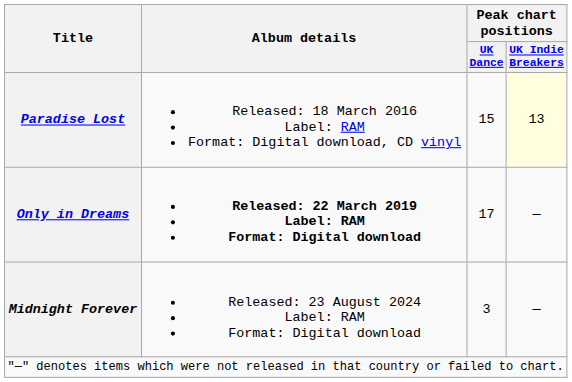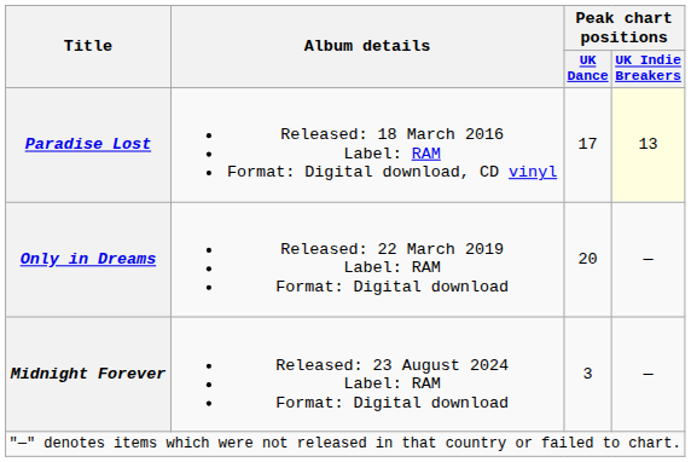 <table class="wikitable plainrowheaders" style="text-align:center;">
 <tr>
 <th scope="col" rowspan="2">Title</th>
 <th scope="col" rowspan="2">Album details</th>
 <th scope="col" colspan="2">Peak chart positions</th>
 </tr>
 <tr>
 <th scope="col" style="width:3em;font-size:85%;"><a href='#'>UK Dance</a></th>
 <th scope="col" style="width:3em;font-size:85%;"><a href='#'>UK Indie Breakers</a></th>
 </tr>
 <tr>
 <th scope="row"><em><a href='#'>Paradise Lost</a></em></th>
 <td><br><ul><li>Released: 18 March 2016</li><li>Label: <a href='#'>RAM</a></li><li>Format: Digital download, CD <a href='#'>vinyl</a></li></ul></td>
-<td>15</td>
+<td>17</td>
 <td style="background: lightyellow;">13</td>
 </tr>
 <tr>
 <th scope="row"><em><a href='#'>Only in Dreams</a></em></th>
-<td><strong><br><ul><li>Released: 22 March 2019</li><li>Label: RAM</li><li>Format: Digital download</li></ul></strong></td>
-<td>17</td>
+<td><br><ul><li>Released: 22 March 2019</li><li>Label: RAM</li><li>Format: Digital download</li></ul></td>
+<td>20</td>
 <td>—</td>
 </tr>
 <tr>
 <th scope="row"><em>Midnight Forever</em></th>
 <td><br><ul><li>Released: 23 August 2024</li><li>Label: RAM</li><li>Format: Digital download</li></ul></td>
 <td>3</td>
 <td>—</td>
 </tr>
 <tr>
 <td colspan="5" style="font-size:90%;">"—" denotes items which were not released in that country or failed to chart.</td>
 </tr>
 </table>
